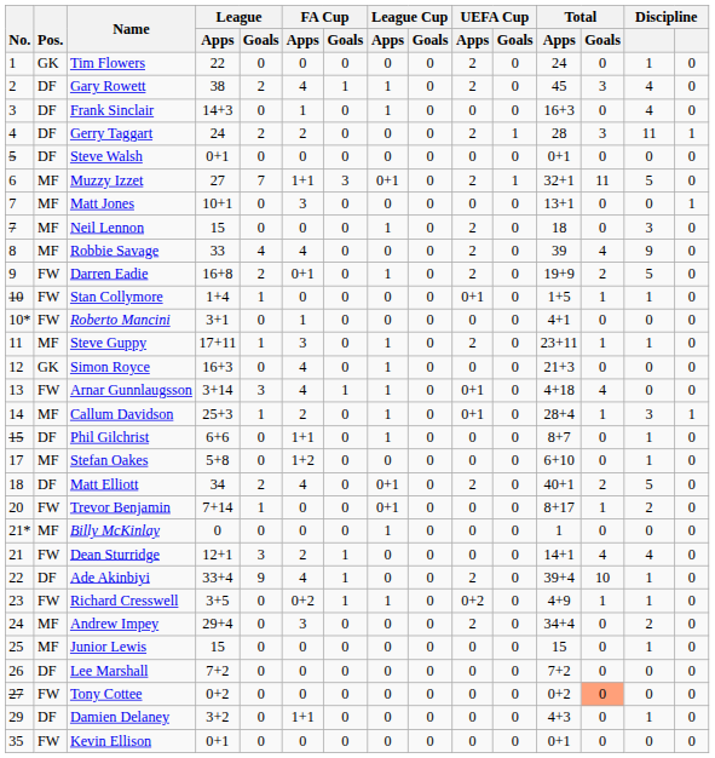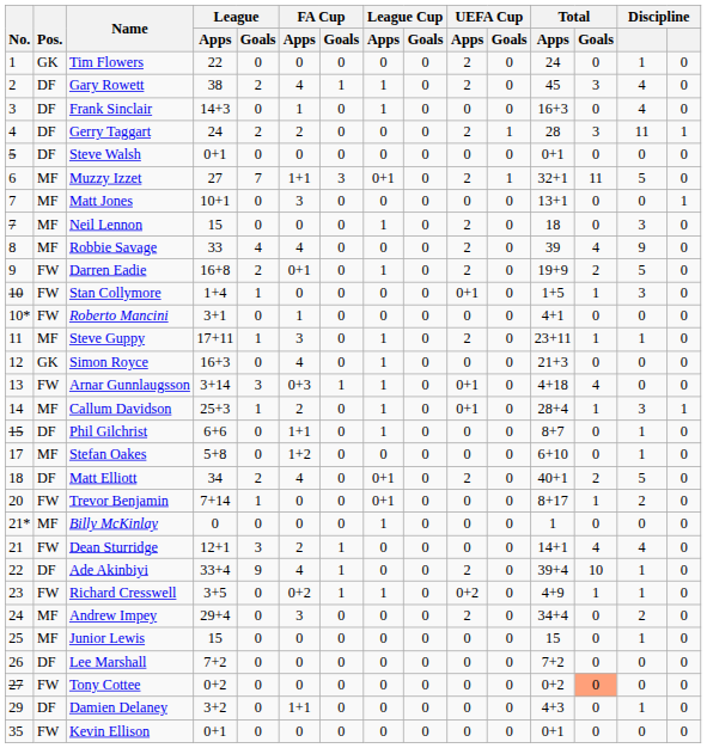 <table class="wikitable" style="text-align:center">
 <tr>
 <th rowspan="2" style="vertical-align:bottom;">No.</th>
 <th rowspan="2" style="vertical-align:bottom;">Pos.</th>
 <th rowspan="2">Name</th>
 <th colspan="2" style="width:85px;">League</th>
 <th colspan="2" style="width:85px;">FA Cup</th>
 <th colspan="2" style="width:85px;">League Cup</th>
 <th colspan="2" style="width:85px;">UEFA Cup</th>
 <th colspan="2" style="width:85px;">Total</th>
 <th colspan="2" style="width:85px;">Discipline</th>
 </tr>
 <tr>
 <th>Apps</th>
 <th>Goals</th>
 <th>Apps</th>
 <th>Goals</th>
 <th>Apps</th>
 <th>Goals</th>
 <th>Apps</th>
 <th>Goals</th>
 <th>Apps</th>
 <th>Goals</th>
 <th></th>
 <th></th>
 </tr>
 <tr>
 <td align="left">1</td>
 <td align="left">GK</td>
 <td align="left"> <a href='#'>Tim Flowers</a></td>
 <td>22</td>
 <td>0</td>
 <td>0</td>
 <td>0</td>
 <td>0</td>
 <td>0</td>
 <td>2</td>
 <td>0</td>
 <td>24</td>
 <td>0</td>
 <td>1</td>
 <td>0</td>
 </tr>
 <tr>
 <td align="left">2</td>
 <td align="left">DF</td>
 <td align="left"> <a href='#'>Gary Rowett</a></td>
 <td>38</td>
 <td>2</td>
 <td>4</td>
 <td>1</td>
 <td>1</td>
 <td>0</td>
 <td>2</td>
 <td>0</td>
 <td>45</td>
 <td>3</td>
 <td>4</td>
 <td>0</td>
 </tr>
 <tr>
 <td align="left">3</td>
 <td align="left">DF</td>
 <td align="left"> <a href='#'>Frank Sinclair</a></td>
 <td>14+3</td>
 <td>0</td>
 <td>1</td>
 <td>0</td>
 <td>1</td>
 <td>0</td>
 <td>0</td>
 <td>0</td>
 <td>16+3</td>
 <td>0</td>
 <td>4</td>
 <td>0</td>
 </tr>
 <tr>
 <td align="left">4</td>
 <td align="left">DF</td>
 <td align="left"> <a href='#'>Gerry Taggart</a></td>
 <td>24</td>
 <td>2</td>
 <td>2</td>
 <td>0</td>
 <td>0</td>
 <td>0</td>
 <td>2</td>
 <td>1</td>
 <td>28</td>
 <td>3</td>
 <td>11</td>
 <td>1</td>
 </tr>
 <tr>
 <td align="left"><s>5</s></td>
 <td align="left">DF</td>
 <td align="left"> <a href='#'>Steve Walsh</a></td>
 <td>0+1</td>
 <td>0</td>
 <td>0</td>
 <td>0</td>
 <td>0</td>
 <td>0</td>
 <td>0</td>
 <td>0</td>
 <td>0+1</td>
 <td>0</td>
 <td>0</td>
 <td>0</td>
 </tr>
 <tr>
 <td align="left">6</td>
 <td align="left">MF</td>
 <td align="left"> <a href='#'>Muzzy Izzet</a></td>
 <td>27</td>
 <td>7</td>
 <td>1+1</td>
 <td>3</td>
 <td>0+1</td>
 <td>0</td>
 <td>2</td>
 <td>1</td>
 <td>32+1</td>
 <td>11</td>
 <td>5</td>
 <td>0</td>
 </tr>
 <tr>
 <td align="left">7</td>
 <td align="left">MF</td>
 <td align="left"> <a href='#'>Matt Jones</a></td>
 <td>10+1</td>
 <td>0</td>
 <td>3</td>
 <td>0</td>
 <td>0</td>
 <td>0</td>
 <td>0</td>
 <td>0</td>
 <td>13+1</td>
 <td>0</td>
 <td>0</td>
 <td>1</td>
 </tr>
 <tr>
 <td align="left"><s>7</s></td>
 <td align="left">MF</td>
 <td align="left"> <a href='#'>Neil Lennon</a></td>
 <td>15</td>
 <td>0</td>
 <td>0</td>
 <td>0</td>
 <td>1</td>
 <td>0</td>
 <td>2</td>
 <td>0</td>
 <td>18</td>
 <td>0</td>
 <td>3</td>
 <td>0</td>
 </tr>
 <tr>
 <td align="left">8</td>
 <td align="left">MF</td>
 <td align="left"> <a href='#'>Robbie Savage</a></td>
 <td>33</td>
 <td>4</td>
 <td>4</td>
 <td>0</td>
 <td>0</td>
 <td>0</td>
 <td>2</td>
 <td>0</td>
 <td>39</td>
 <td>4</td>
 <td>9</td>
 <td>0</td>
 </tr>
 <tr>
 <td align="left">9</td>
 <td align="left">FW</td>
 <td align="left"> <a href='#'>Darren Eadie</a></td>
 <td>16+8</td>
 <td>2</td>
 <td>0+1</td>
 <td>0</td>
 <td>1</td>
 <td>0</td>
 <td>2</td>
 <td>0</td>
 <td>19+9</td>
 <td>2</td>
 <td>5</td>
 <td>0</td>
 </tr>
 <tr>
 <td align="left"><s>10</s></td>
 <td align="left">FW</td>
 <td align="left"> <a href='#'>Stan Collymore</a></td>
 <td>1+4</td>
 <td>1</td>
 <td>0</td>
 <td>0</td>
 <td>0</td>
 <td>0</td>
 <td>0+1</td>
 <td>0</td>
 <td>1+5</td>
 <td>1</td>
-<td>1</td>
+<td>3</td>
 <td>0</td>
 </tr>
 <tr>
 <td align="left">10*</td>
 <td align="left">FW</td>
 <td align="left"> <em><a href='#'>Roberto Mancini</a></em></td>
 <td>3+1</td>
 <td>0</td>
 <td>1</td>
 <td>0</td>
 <td>0</td>
 <td>0</td>
 <td>0</td>
 <td>0</td>
 <td>4+1</td>
 <td>0</td>
 <td>0</td>
 <td>0</td>
 </tr>
 <tr>
 <td align="left">11</td>
 <td align="left">MF</td>
 <td align="left"> <a href='#'>Steve Guppy</a></td>
 <td>17+11</td>
 <td>1</td>
 <td>3</td>
 <td>0</td>
 <td>1</td>
 <td>0</td>
 <td>2</td>
 <td>0</td>
 <td>23+11</td>
 <td>1</td>
 <td>1</td>
 <td>0</td>
 </tr>
 <tr>
 <td align="left">12</td>
 <td align="left">GK</td>
 <td align="left"> <a href='#'>Simon Royce</a></td>
 <td>16+3</td>
 <td>0</td>
 <td>4</td>
 <td>0</td>
 <td>1</td>
 <td>0</td>
 <td>0</td>
 <td>0</td>
 <td>21+3</td>
 <td>0</td>
 <td>0</td>
 <td>0</td>
 </tr>
 <tr>
 <td align="left">13</td>
 <td align="left">FW</td>
 <td align="left"> <a href='#'>Arnar Gunnlaugsson</a></td>
 <td>3+14</td>
 <td>3</td>
-<td>4</td>
+<td>0+3</td>
 <td>1</td>
 <td>1</td>
 <td>0</td>
 <td>0+1</td>
 <td>0</td>
 <td>4+18</td>
 <td>4</td>
 <td>0</td>
 <td>0</td>
 </tr>
 <tr>
 <td align="left">14</td>
 <td align="left">MF</td>
 <td align="left"> <a href='#'>Callum Davidson</a></td>
 <td>25+3</td>
 <td>1</td>
 <td>2</td>
 <td>0</td>
 <td>1</td>
 <td>0</td>
 <td>0+1</td>
 <td>0</td>
 <td>28+4</td>
 <td>1</td>
 <td>3</td>
 <td>1</td>
 </tr>
 <tr>
 <td align="left"><s>15</s></td>
 <td align="left">DF</td>
 <td align="left"> <a href='#'>Phil Gilchrist</a></td>
 <td>6+6</td>
 <td>0</td>
 <td>1+1</td>
 <td>0</td>
 <td>1</td>
 <td>0</td>
 <td>0</td>
 <td>0</td>
 <td>8+7</td>
 <td>0</td>
 <td>1</td>
 <td>0</td>
 </tr>
 <tr>
 <td align="left">17</td>
 <td align="left">MF</td>
 <td align="left"> <a href='#'>Stefan Oakes</a></td>
 <td>5+8</td>
 <td>0</td>
 <td>1+2</td>
 <td>0</td>
 <td>0</td>
 <td>0</td>
 <td>0</td>
 <td>0</td>
 <td>6+10</td>
 <td>0</td>
 <td>1</td>
 <td>0</td>
 </tr>
 <tr>
 <td align="left">18</td>
 <td align="left">DF</td>
 <td align="left"> <a href='#'>Matt Elliott</a></td>
 <td>34</td>
 <td>2</td>
 <td>4</td>
 <td>0</td>
 <td>0+1</td>
 <td>0</td>
 <td>2</td>
 <td>0</td>
 <td>40+1</td>
 <td>2</td>
 <td>5</td>
 <td>0</td>
 </tr>
 <tr>
 <td align="left">20</td>
 <td align="left">FW</td>
 <td align="left"> <a href='#'>Trevor Benjamin</a></td>
 <td>7+14</td>
 <td>1</td>
 <td>0</td>
 <td>0</td>
 <td>0+1</td>
 <td>0</td>
 <td>0</td>
 <td>0</td>
 <td>8+17</td>
 <td>1</td>
 <td>2</td>
 <td>0</td>
 </tr>
 <tr>
 <td align="left">21*</td>
 <td align="left">MF</td>
 <td align="left"> <em><a href='#'>Billy McKinlay</a></em></td>
 <td>0</td>
 <td>0</td>
 <td>0</td>
 <td>0</td>
 <td>1</td>
 <td>0</td>
 <td>0</td>
 <td>0</td>
 <td>1</td>
 <td>0</td>
 <td>0</td>
 <td>0</td>
 </tr>
 <tr>
 <td align="left">21</td>
 <td align="left">FW</td>
 <td align="left"> <a href='#'>Dean Sturridge</a></td>
 <td>12+1</td>
 <td>3</td>
 <td>2</td>
 <td>1</td>
 <td>0</td>
 <td>0</td>
 <td>0</td>
 <td>0</td>
 <td>14+1</td>
 <td>4</td>
 <td>4</td>
 <td>0</td>
 </tr>
 <tr>
 <td align="left">22</td>
 <td align="left">DF</td>
 <td align="left"> <a href='#'>Ade Akinbiyi</a></td>
 <td>33+4</td>
 <td>9</td>
 <td>4</td>
 <td>1</td>
 <td>0</td>
 <td>0</td>
 <td>2</td>
 <td>0</td>
 <td>39+4</td>
 <td>10</td>
 <td>1</td>
 <td>0</td>
 </tr>
 <tr>
 <td align="left">23</td>
 <td align="left">FW</td>
 <td align="left"> <a href='#'>Richard Cresswell</a></td>
 <td>3+5</td>
 <td>0</td>
 <td>0+2</td>
 <td>1</td>
 <td>1</td>
 <td>0</td>
 <td>0+2</td>
 <td>0</td>
 <td>4+9</td>
 <td>1</td>
 <td>1</td>
 <td>0</td>
 </tr>
 <tr>
 <td align="left">24</td>
 <td align="left">MF</td>
 <td align="left"> <a href='#'>Andrew Impey</a></td>
 <td>29+4</td>
 <td>0</td>
 <td>3</td>
 <td>0</td>
 <td>0</td>
 <td>0</td>
 <td>2</td>
 <td>0</td>
 <td>34+4</td>
 <td>0</td>
 <td>2</td>
 <td>0</td>
 </tr>
 <tr>
 <td align="left">25</td>
 <td align="left">MF</td>
 <td align="left"> <a href='#'>Junior Lewis</a></td>
 <td>15</td>
 <td>0</td>
 <td>0</td>
 <td>0</td>
 <td>0</td>
 <td>0</td>
 <td>0</td>
 <td>0</td>
 <td>15</td>
 <td>0</td>
 <td>1</td>
 <td>0</td>
 </tr>
 <tr>
 <td align="left">26</td>
 <td align="left">DF</td>
 <td align="left"> <a href='#'>Lee Marshall</a></td>
 <td>7+2</td>
 <td>0</td>
 <td>0</td>
 <td>0</td>
 <td>0</td>
 <td>0</td>
 <td>0</td>
 <td>0</td>
 <td>7+2</td>
 <td>0</td>
 <td>0</td>
 <td>0</td>
 </tr>
 <tr>
 <td align="left"><s>27</s></td>
 <td align="left">FW</td>
 <td align="left"> <a href='#'>Tony Cottee</a></td>
 <td>0+2</td>
 <td>0</td>
 <td>0</td>
 <td>0</td>
 <td>0</td>
 <td>0</td>
 <td>0</td>
 <td>0</td>
 <td>0+2</td>
 <td style="background: lightsalmon;">0</td>
 <td>0</td>
 <td>0</td>
 </tr>
 <tr>
 <td align="left">29</td>
 <td align="left">DF</td>
 <td align="left"> <a href='#'>Damien Delaney</a></td>
 <td>3+2</td>
 <td>0</td>
 <td>1+1</td>
 <td>0</td>
 <td>0</td>
 <td>0</td>
 <td>0</td>
 <td>0</td>
 <td>4+3</td>
 <td>0</td>
 <td>1</td>
 <td>0</td>
 </tr>
 <tr>
 <td align="left">35</td>
 <td align="left">FW</td>
 <td align="left"> <a href='#'>Kevin Ellison</a></td>
 <td>0+1</td>
 <td>0</td>
 <td>0</td>
 <td>0</td>
 <td>0</td>
 <td>0</td>
 <td>0</td>
 <td>0</td>
 <td>0+1</td>
 <td>0</td>
 <td>0</td>
 <td>0</td>
 </tr>
 </table>
